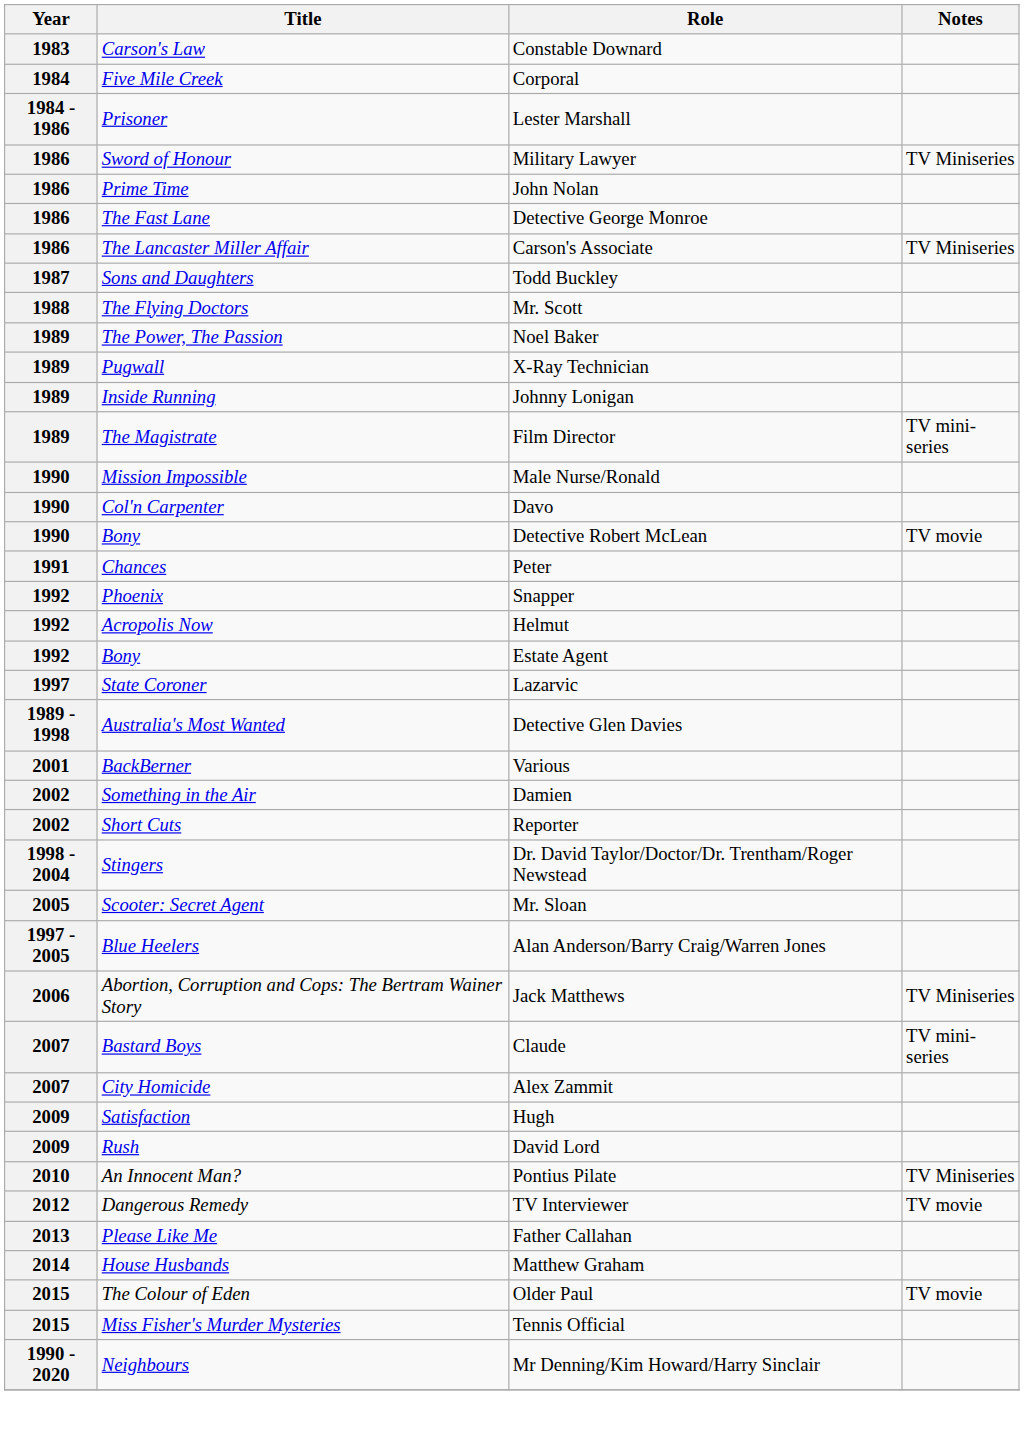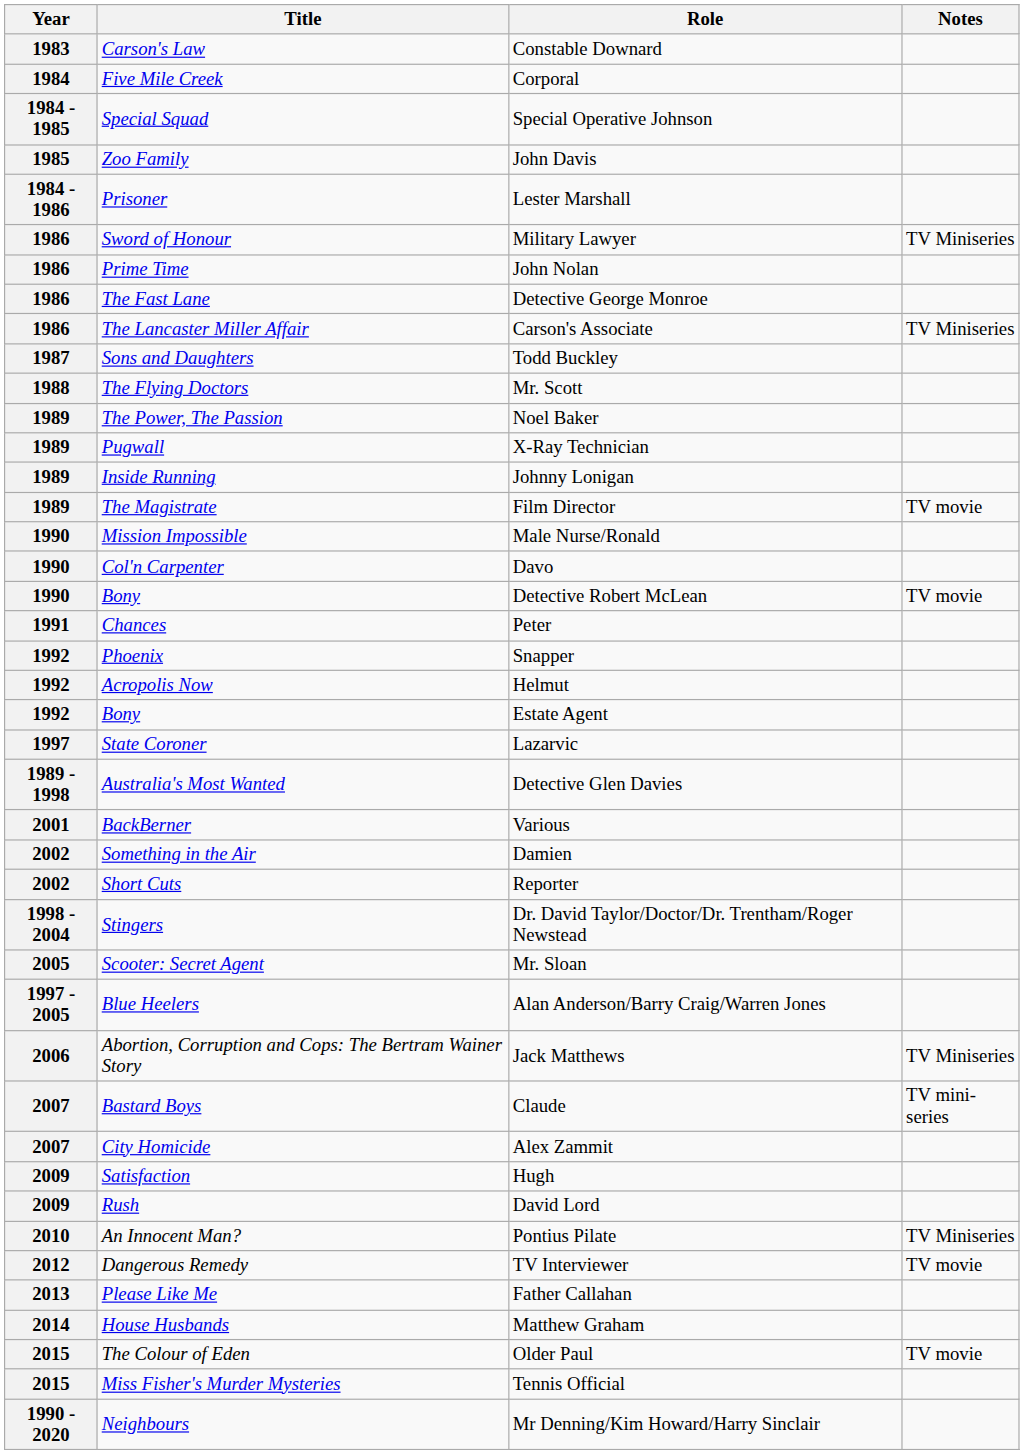 <table class="wikitable plainrowheaders sortable">
 <tr>
 <th scope="col">Year</th>
 <th scope="col">Title</th>
 <th scope="col">Role</th>
 <th scope="col" class="unsortable">Notes</th>
 </tr>
 <tr>
 <th scope="row">1983</th>
 <td><em><a href='#'>Carson's Law</a></em></td>
 <td>Constable Downard</td>
 <td></td>
 </tr>
 <tr>
 <th scope="row">1984</th>
 <td><em><a href='#'>Five Mile Creek</a></em></td>
 <td>Corporal</td>
+<td></td>
+</tr>
+<tr>
+<th scope="row">1984 - 1985</th>
+<td><em><a href='#'>Special Squad</a></em></td>
+<td>Special Operative Johnson</td>
+<td></td>
+</tr>
+<tr>
+<th scope="row">1985</th>
+<td><em><a href='#'>Zoo Family</a></em></td>
+<td>John Davis</td>
 <td></td>
 </tr>
 <tr>
 <th scope="row">1984 - 1986</th>
 <td><em><a href='#'>Prisoner</a></em></td>
 <td>Lester Marshall</td>
 <td></td>
 </tr>
 <tr>
 <th scope="row">1986</th>
 <td><em><a href='#'>Sword of Honour</a></em></td>
 <td>Military Lawyer</td>
 <td>TV Miniseries</td>
 </tr>
 <tr>
 <th scope="row">1986</th>
 <td><em><a href='#'>Prime Time</a></em></td>
 <td>John Nolan</td>
 <td></td>
 </tr>
 <tr>
 <th scope="row">1986</th>
 <td><em><a href='#'>The Fast Lane</a></em></td>
 <td>Detective George Monroe</td>
 <td></td>
 </tr>
 <tr>
 <th scope="row">1986</th>
 <td><em><a href='#'>The Lancaster Miller Affair</a></em></td>
 <td>Carson's Associate</td>
 <td>TV Miniseries</td>
 </tr>
 <tr>
 <th scope="row">1987</th>
 <td><em><a href='#'>Sons and Daughters</a></em></td>
 <td>Todd Buckley</td>
 <td></td>
 </tr>
 <tr>
 <th scope="row">1988</th>
 <td><em><a href='#'>The Flying Doctors</a></em></td>
 <td>Mr. Scott</td>
 <td></td>
 </tr>
 <tr>
 <th scope="row">1989</th>
 <td><em><a href='#'>The Power, The Passion</a></em></td>
 <td>Noel Baker</td>
 <td></td>
 </tr>
 <tr>
 <th scope="row">1989</th>
 <td><em><a href='#'>Pugwall</a></em></td>
 <td>X-Ray Technician</td>
 <td></td>
 </tr>
 <tr>
 <th scope="row">1989</th>
 <td><em><a href='#'>Inside Running</a></em></td>
 <td>Johnny Lonigan</td>
 <td></td>
 </tr>
 <tr>
 <th scope="row">1989</th>
 <td><em><a href='#'>The Magistrate</a></em></td>
 <td>Film Director</td>
-<td>TV mini-series</td>
+<td>TV movie</td>
 </tr>
 <tr>
 <th scope="row">1990</th>
 <td><em><a href='#'>Mission Impossible</a></em></td>
 <td>Male Nurse/Ronald</td>
 <td></td>
 </tr>
 <tr>
 <th scope="row">1990</th>
 <td><em><a href='#'>Col'n Carpenter</a></em></td>
 <td>Davo</td>
 <td></td>
 </tr>
 <tr>
 <th scope="row">1990</th>
 <td><em><a href='#'>Bony</a></em></td>
 <td>Detective Robert McLean</td>
 <td>TV movie</td>
 </tr>
 <tr>
 <th scope="row">1991</th>
 <td><em><a href='#'>Chances</a></em></td>
 <td>Peter</td>
 <td></td>
 </tr>
 <tr>
 <th scope="row">1992</th>
 <td><em><a href='#'>Phoenix</a></em></td>
 <td>Snapper</td>
 <td></td>
 </tr>
 <tr>
 <th scope="row">1992</th>
 <td><em><a href='#'>Acropolis Now</a></em></td>
 <td>Helmut</td>
 <td></td>
 </tr>
 <tr>
 <th scope="row">1992</th>
 <td><em><a href='#'>Bony</a></em></td>
 <td>Estate Agent</td>
 <td></td>
 </tr>
 <tr>
 <th scope="row">1997</th>
 <td><em><a href='#'>State Coroner</a></em></td>
 <td>Lazarvic</td>
 <td></td>
 </tr>
 <tr>
 <th scope="row">1989 - 1998</th>
 <td><em><a href='#'>Australia's Most Wanted</a></em></td>
 <td>Detective Glen Davies</td>
 <td></td>
 </tr>
 <tr>
 <th scope="row">2001</th>
 <td><em><a href='#'>BackBerner</a></em></td>
 <td>Various</td>
 <td></td>
 </tr>
 <tr>
 <th scope="row">2002</th>
 <td><em><a href='#'>Something in the Air</a></em></td>
 <td>Damien</td>
 <td></td>
 </tr>
 <tr>
 <th scope="row">2002</th>
 <td><em><a href='#'>Short Cuts</a></em></td>
 <td>Reporter</td>
 <td></td>
 </tr>
 <tr>
 <th scope="row">1998 - 2004</th>
 <td><em><a href='#'>Stingers</a></em></td>
 <td>Dr. David Taylor/Doctor/Dr. Trentham/Roger Newstead</td>
 <td></td>
 </tr>
 <tr>
 <th scope="row">2005</th>
 <td><em><a href='#'>Scooter: Secret Agent</a></em></td>
 <td>Mr. Sloan</td>
 <td></td>
 </tr>
 <tr>
 <th scope="row">1997 - 2005</th>
 <td><em><a href='#'>Blue Heelers</a></em></td>
 <td>Alan Anderson/Barry Craig/Warren Jones</td>
 <td></td>
 </tr>
 <tr>
 <th scope="row">2006</th>
 <td><em>Abortion, Corruption and Cops: The Bertram Wainer Story</em></td>
 <td>Jack Matthews</td>
 <td>TV Miniseries</td>
 </tr>
 <tr>
 <th scope="row">2007</th>
 <td><em><a href='#'>Bastard Boys</a></em></td>
 <td>Claude</td>
 <td>TV mini-series</td>
 </tr>
 <tr>
 <th scope="row">2007</th>
 <td><em><a href='#'>City Homicide</a></em></td>
 <td>Alex Zammit</td>
 <td></td>
 </tr>
 <tr>
 <th scope="row">2009</th>
 <td><em><a href='#'>Satisfaction</a></em></td>
 <td>Hugh</td>
 <td></td>
 </tr>
 <tr>
 <th scope="row">2009</th>
 <td><em><a href='#'>Rush</a></em></td>
 <td>David Lord</td>
 <td></td>
 </tr>
 <tr>
 <th scope="row">2010</th>
 <td><em>An Innocent Man?</em></td>
 <td>Pontius Pilate</td>
 <td>TV Miniseries</td>
 </tr>
 <tr>
 <th scope="row">2012</th>
 <td><em>Dangerous Remedy</em></td>
 <td>TV Interviewer</td>
 <td>TV movie</td>
 </tr>
 <tr>
 <th scope="row">2013</th>
 <td><em><a href='#'>Please Like Me</a></em></td>
 <td>Father Callahan</td>
 <td></td>
 </tr>
 <tr>
 <th scope="row">2014</th>
 <td><em><a href='#'>House Husbands</a></em></td>
 <td>Matthew Graham</td>
 <td></td>
 </tr>
 <tr>
 <th scope="row">2015</th>
 <td><em>The Colour of Eden</em></td>
 <td>Older Paul</td>
 <td>TV movie</td>
 </tr>
 <tr>
 <th scope="row">2015</th>
 <td><em><a href='#'>Miss Fisher's Murder Mysteries</a></em></td>
 <td>Tennis Official</td>
 <td></td>
 </tr>
 <tr>
 <th scope="row">1990 - 2020</th>
 <td><em><a href='#'>Neighbours</a></em></td>
 <td>Mr Denning/Kim Howard/Harry Sinclair</td>
 <td></td>
 </tr>
 <tr>
 </tr>
 </table>
